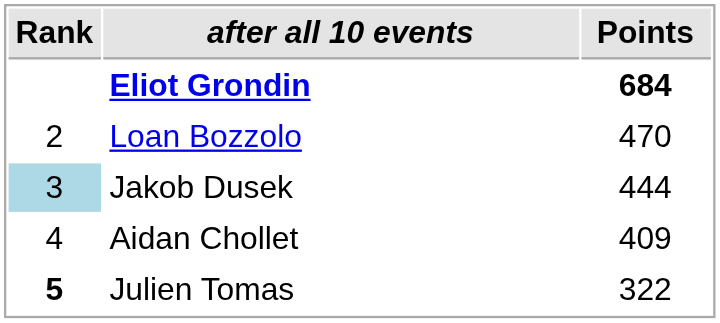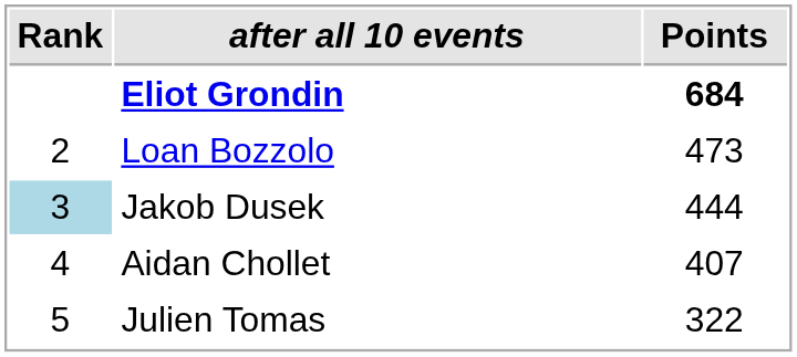 <table cellspacing="1" cellpadding="3" style="border:1px solid #AAAAAA;font-size:86%">
 <tr style="background-color: #E4E4E4;">
 <th style="border-bottom:1px solid #AAAAAA; width: 10px;">Rank</th>
 <th style="border-bottom:1px solid #AAAAAA; width: 200px;"><em>after all 10 events</em></th>
 <th style="border-bottom:1px solid #AAAAAA; width: 50px;">Points</th>
 </tr>
 <tr>
 <td align=center></td>
 <td><strong> <a href='#'>Eliot Grondin</a></strong></td>
 <td align=center><strong>684</strong></td>
 </tr>
 <tr>
 <td align=center>2</td>
 <td> <a href='#'>Loan Bozzolo</a></td>
-<td align=center>470</td>
+<td align=center>473</td>
 </tr>
 <tr>
 <td align=center style="background: lightblue;">3</td>
 <td> Jakob Dusek</td>
 <td align=center>444</td>
 </tr>
 <tr>
 <td align=center>4</td>
 <td> Aidan Chollet</td>
-<td align=center>409</td>
+<td align=center>407</td>
 </tr>
 <tr>
-<td align=center><strong>5</strong></td>
+<td align=center>5</td>
 <td> Julien Tomas</td>
 <td align=center>322</td>
 </tr>
 </table>
